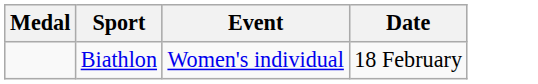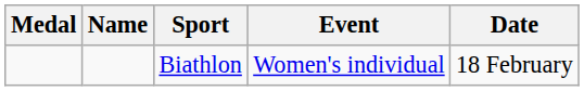 <table class="wikitable sortable" style="font-size:90%">
 <tr>
 <th>Medal</th>
+<th>Name</th>
 <th>Sport</th>
 <th>Event</th>
 <th>Date</th>
 </tr>
 <tr>
 <td></td>
+<td></td>
 <td><a href='#'>Biathlon</a></td>
 <td><a href='#'>Women's individual</a></td>
 <td>18 February</td>
 </tr>
 </table>
